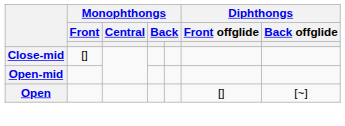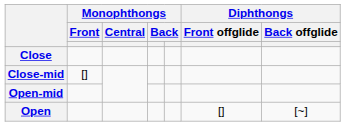 <table class="wikitable" style="margin: 1em auto; text-align: center;">
 <tr>
 <th rowspan="3" align="center"></th>
 <th colspan="4" align="center"><a href='#'>Monophthongs</a></th>
 <th colspan="2" align="center"><a href='#'>Diphthongs</a></th>
 </tr>
 <tr>
 <th align="center"><a href='#'>Front</a></th>
 <th align="center"><a href='#'>Central</a></th>
 <th colspan="2" align="center"><a href='#'>Back</a></th>
 <th align="center"><a href='#'>Front</a> offglide</th>
 <th align="center"><a href='#'>Back</a> offglide</th>
 </tr>
 <tr>
 <th align="center"></th>
 <th align="center"></th>
 <th></th>
 <th></th>
 <th align="center"></th>
 <th align="center"></th>
+</tr>
+<tr>
+<th align="center"><a href='#'>Close</a></th>
+<td align="center"></td>
+<td align="center"></td>
+<td align="center"></td>
+<td align="center"></td>
+<td align="center"></td>
+<td align="center"></td>
 </tr>
 <tr>
 <th align="center"><a href='#'>Close-mid</a></th>
 <td align="center"> []</td>
 <td rowspan="2" align="center"></td>
 <td align="center"></td>
 <td align="center"></td>
 <td align="center"></td>
 <td align="center"></td>
 </tr>
 <tr>
 <th align="center"><a href='#'>Open-mid</a></th>
 <td align="center"></td>
 <td align="center"></td>
 <td align="center"></td>
 <td align="center"></td>
 <td align="center"></td>
 </tr>
 <tr>
 <th align="center"><a href='#'>Open</a></th>
 <td align="center"></td>
 <td align="center"></td>
 <td align="center"></td>
 <td align="center"></td>
 <td align="center"> []</td>
 <td align="center"> [~]</td>
 </tr>
 </table>
